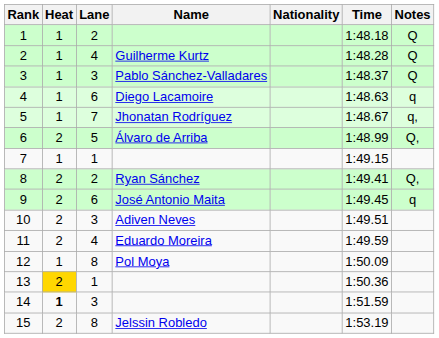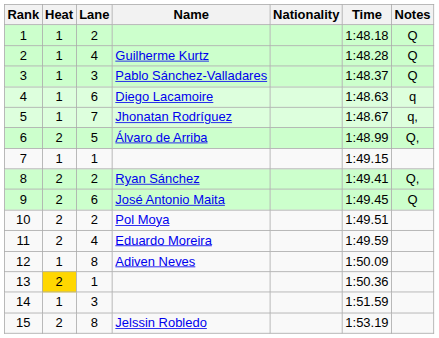 <table class="wikitable sortable" style="text-align:center">
 <tr>
 <th>Rank</th>
 <th>Heat</th>
 <th>Lane</th>
 <th>Name</th>
 <th>Nationality</th>
 <th>Time</th>
 <th>Notes</th>
 </tr>
 <tr bgcolor=ccffcc>
 <td>1</td>
 <td>1</td>
 <td>2</td>
 <td align=left></td>
 <td align=left></td>
 <td>1:48.18</td>
 <td>Q</td>
 </tr>
 <tr bgcolor=ccffcc>
 <td>2</td>
 <td>1</td>
 <td>4</td>
 <td align=left><a href='#'>Guilherme Kurtz</a></td>
 <td align=left></td>
 <td>1:48.28</td>
 <td>Q</td>
 </tr>
 <tr bgcolor=ccffcc>
 <td>3</td>
 <td>1</td>
 <td>3</td>
 <td align=left><a href='#'>Pablo Sánchez-Valladares</a></td>
 <td align=left></td>
 <td>1:48.37</td>
 <td>Q</td>
 </tr>
 <tr bgcolor=ddffdd>
 <td>4</td>
 <td>1</td>
 <td>6</td>
 <td align=left><a href='#'>Diego Lacamoire</a></td>
 <td align=left></td>
 <td>1:48.63</td>
 <td>q</td>
 </tr>
 <tr bgcolor=ddffdd>
 <td>5</td>
 <td>1</td>
 <td>7</td>
 <td align=left><a href='#'>Jhonatan Rodríguez</a></td>
 <td align=left></td>
 <td>1:48.67</td>
 <td>q, <strong></strong></td>
 </tr>
 <tr bgcolor=ccffcc>
 <td>6</td>
 <td>2</td>
 <td>5</td>
 <td align=left><a href='#'>Álvaro de Arriba</a></td>
 <td align=left></td>
 <td>1:48.99</td>
 <td>Q, <strong></strong></td>
 </tr>
 <tr>
 <td>7</td>
 <td>1</td>
 <td>1</td>
 <td align=left></td>
 <td align=left></td>
 <td>1:49.15</td>
 <td></td>
 </tr>
 <tr bgcolor=ccffcc>
 <td>8</td>
 <td>2</td>
 <td>2</td>
 <td align=left><a href='#'>Ryan Sánchez</a></td>
 <td align=left></td>
 <td>1:49.41</td>
 <td>Q, <strong></strong></td>
 </tr>
 <tr bgcolor=ccffcc>
 <td>9</td>
 <td>2</td>
 <td>6</td>
 <td align=left><a href='#'>José Antonio Maita</a></td>
 <td align=left></td>
 <td>1:49.45</td>
-<td>q</td>
+<td>Q</td>
 </tr>
 <tr>
 <td>10</td>
 <td>2</td>
-<td>3</td>
-<td align=left><a href='#'>Adiven Neves</a></td>
+<td>2</td>
+<td align=left><a href='#'>Pol Moya</a></td>
 <td align=left></td>
 <td>1:49.51</td>
 <td><strong></strong></td>
 </tr>
 <tr>
 <td>11</td>
 <td>2</td>
 <td>4</td>
 <td align=left><a href='#'>Eduardo Moreira</a></td>
 <td align=left></td>
 <td>1:49.59</td>
 <td></td>
 </tr>
 <tr>
 <td>12</td>
 <td>1</td>
 <td>8</td>
-<td align=left><a href='#'>Pol Moya</a></td>
+<td align=left><a href='#'>Adiven Neves</a></td>
 <td align=left></td>
 <td>1:50.09</td>
 <td><strong></strong></td>
 </tr>
 <tr>
 <td>13</td>
 <td style="background: gold;">2</td>
 <td>1</td>
 <td align=left></td>
 <td align=left></td>
 <td>1:50.36</td>
 <td><strong></strong></td>
 </tr>
 <tr>
 <td>14</td>
-<td><strong>1</strong></td>
+<td>1</td>
 <td>3</td>
 <td align=left></td>
 <td align=left></td>
 <td>1:51.59</td>
 <td></td>
 </tr>
 <tr>
 <td>15</td>
 <td>2</td>
 <td>8</td>
 <td align=left><a href='#'>Jelssin Robledo</a></td>
 <td align=left></td>
 <td>1:53.19</td>
 <td></td>
 </tr>
 </table>
